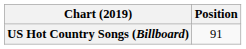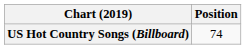 <table class="wikitable plainrowheaders" style="text-align:center">
 <tr>
 <th>Chart (2019)</th>
 <th>Position</th>
 </tr>
 <tr>
 <th scope="row">US Hot Country Songs (<em>Billboard</em>)</th>
-<td>91</td>
+<td>74</td>
 </tr>
 </table>
